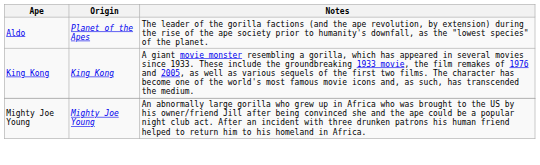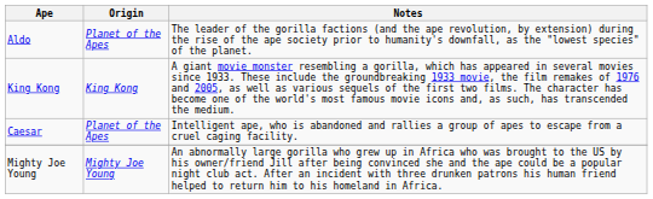 <table class="wikitable sortable">
 <tr>
 <th width=100>Ape</th>
 <th width=110>Origin</th>
 <th class=unsortable>Notes</th>
 </tr>
 <tr>
 <td><a href='#'>Aldo</a></td>
 <td><em><a href='#'>Planet of the Apes</a></em></td>
 <td>The leader of the gorilla factions (and the ape revolution, by extension) during the rise of the ape society prior to humanity's downfall, as the "lowest species" of the planet.</td>
 </tr>
 <tr>
 <td><a href='#'>King Kong</a></td>
 <td><em><a href='#'>King Kong</a></em></td>
 <td>A giant <a href='#'>movie monster</a> resembling a gorilla, which has appeared in several movies since 1933. These include the groundbreaking <a href='#'>1933 movie</a>, the film remakes of <a href='#'>1976</a> and <a href='#'>2005</a>, as well as various sequels of the first two films. The character has become one of the world's most famous movie icons and, as such, has transcended the medium.</td>
 </tr>
 <tr>
+<td><a href='#'>Caesar</a></td>
+<td><em><a href='#'>Planet of the Apes</a></em></td>
+<td>Intelligent ape, who is abandoned and rallies a group of apes to escape from a cruel caging facility.</td>
+</tr>
+<tr>
 </tr>
 <tr>
 <td>Mighty Joe Young</td>
 <td><em><a href='#'>Mighty Joe Young</a></em></td>
 <td>An abnormally large gorilla who grew up in Africa who was brought to the US by his owner/friend Jill after being convinced she and the ape could be a popular night club act. After an incident with three drunken patrons his human friend helped to return him to his homeland in Africa.</td>
 </tr>
 </table>
